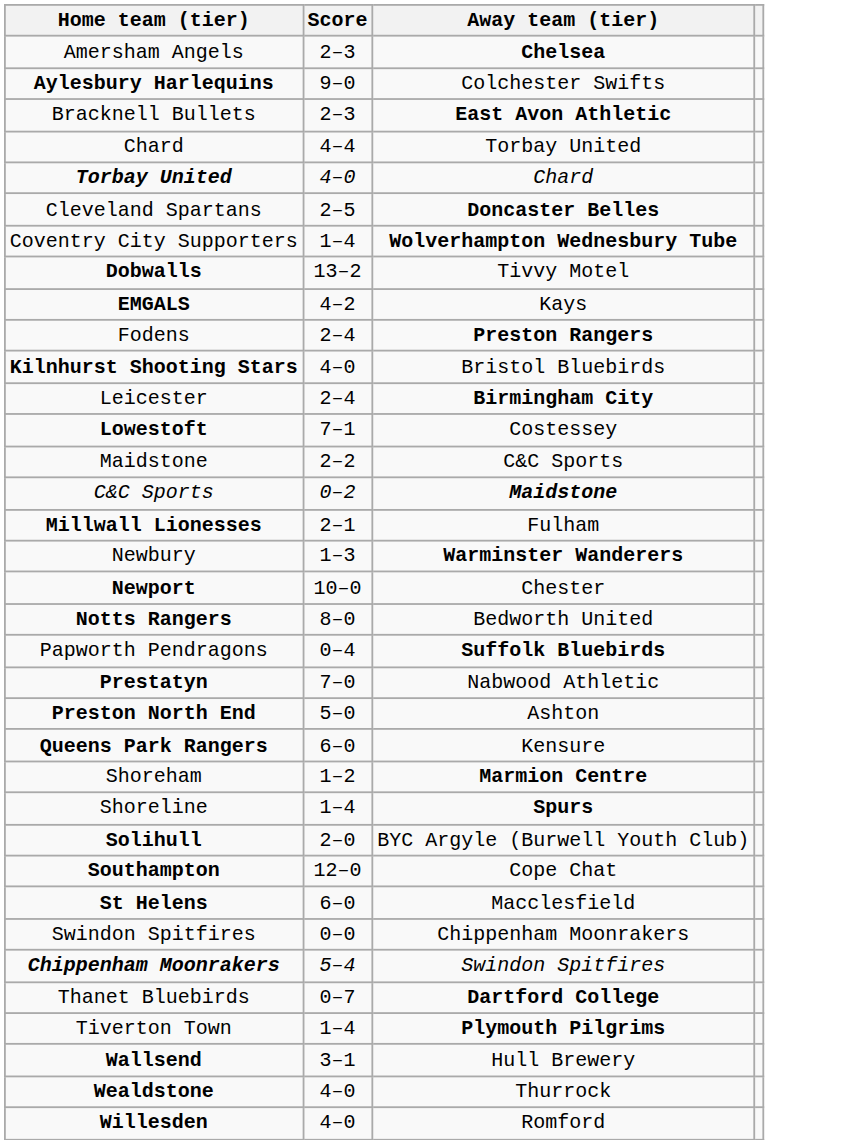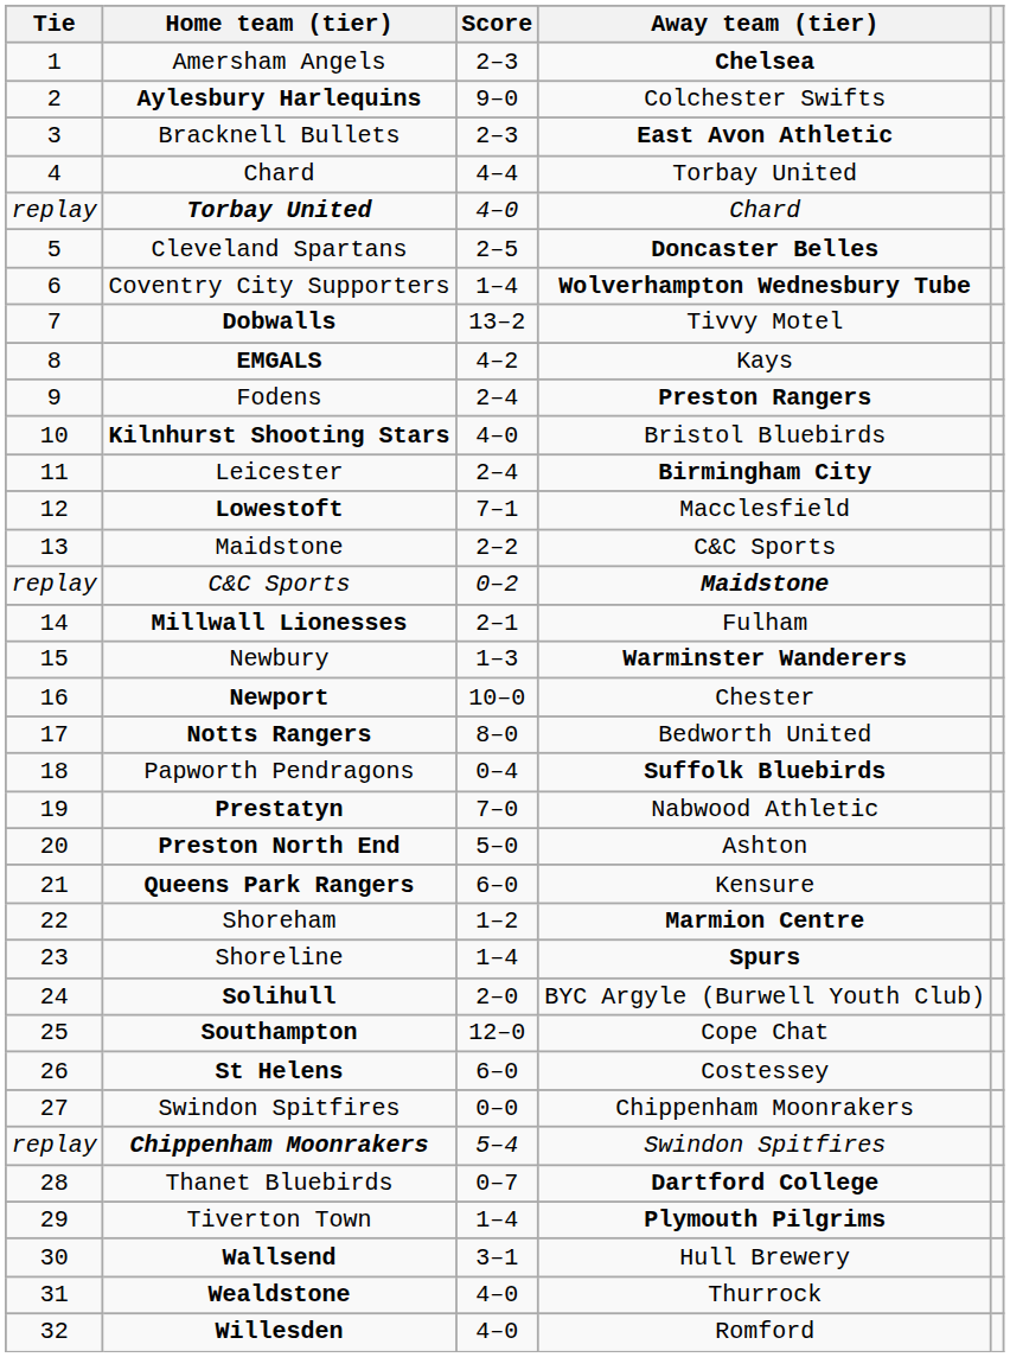 <table class="wikitable" style="text-align:center; font-size:85%">
 <tr>
+<th>Tie</th>
 <th>Home team (tier)</th>
 <th>Score</th>
 <th>Away team (tier)</th>
 <th></th>
 </tr>
 <tr>
+<td align="center">1</td>
 <td>Amersham Angels</td>
 <td align="center">2–3</td>
 <td><strong>Chelsea</strong></td>
 <td></td>
 </tr>
 <tr>
+<td align="center">2</td>
 <td><strong>Aylesbury Harlequins</strong></td>
 <td align="center">9–0</td>
 <td>Colchester Swifts</td>
 <td></td>
 </tr>
 <tr>
+<td align="center">3</td>
 <td>Bracknell Bullets</td>
 <td align="center">2–3</td>
 <td><strong>East Avon Athletic</strong></td>
 <td></td>
 </tr>
 <tr>
+<td align="center">4</td>
 <td>Chard</td>
 <td align="center">4–4 </td>
 <td>Torbay United</td>
 <td></td>
 </tr>
 <tr>
+<td align="center"><em>replay</em></td>
 <td><strong><em>Torbay United</em></strong></td>
 <td align="center"><em>4–0</em></td>
 <td><em>Chard</em></td>
 <td></td>
 </tr>
 <tr>
+<td align="center">5</td>
 <td>Cleveland Spartans</td>
 <td align="center">2–5</td>
 <td><strong>Doncaster Belles</strong></td>
 <td></td>
 </tr>
 <tr>
+<td align="center">6</td>
 <td>Coventry City Supporters</td>
 <td align="center">1–4</td>
 <td><strong>Wolverhampton Wednesbury Tube</strong></td>
 <td></td>
 </tr>
 <tr>
+<td align="center">7</td>
 <td><strong>Dobwalls</strong></td>
 <td align="center">13–2</td>
 <td>Tivvy Motel</td>
 <td></td>
 </tr>
 <tr>
+<td align="center">8</td>
 <td><strong>EMGALS</strong></td>
 <td align="center">4–2</td>
 <td>Kays</td>
 <td></td>
 </tr>
 <tr>
+<td align="center">9</td>
 <td>Fodens</td>
 <td align="center">2–4</td>
 <td><strong>Preston Rangers</strong></td>
 <td></td>
 </tr>
 <tr>
+<td align="center">10</td>
 <td><strong>Kilnhurst Shooting Stars</strong></td>
 <td align="center">4–0</td>
 <td>Bristol Bluebirds</td>
 <td></td>
 </tr>
 <tr>
+<td align="center">11</td>
 <td>Leicester</td>
 <td align="center">2–4</td>
 <td><strong>Birmingham City</strong></td>
 <td></td>
 </tr>
 <tr>
+<td align="center">12</td>
 <td><strong>Lowestoft</strong></td>
 <td align="center">7–1</td>
-<td>Costessey</td>
+<td>Macclesfield</td>
 <td></td>
 </tr>
 <tr>
+<td align="center">13</td>
 <td>Maidstone</td>
 <td align="center">2–2 </td>
 <td>C&C Sports</td>
 <td></td>
 </tr>
 <tr>
+<td align="center"><em>replay</em></td>
 <td><em>C&C Sports</em></td>
 <td align="center"><em>0–2</em></td>
 <td><strong><em>Maidstone</em></strong></td>
 <td></td>
 </tr>
 <tr>
+<td align="center">14</td>
 <td><strong>Millwall Lionesses</strong></td>
 <td align="center">2–1</td>
 <td>Fulham</td>
 <td></td>
 </tr>
 <tr>
+<td align="center">15</td>
 <td>Newbury</td>
 <td align="center">1–3</td>
 <td><strong>Warminster Wanderers</strong></td>
 <td></td>
 </tr>
 <tr>
+<td align="center">16</td>
 <td><strong>Newport</strong></td>
 <td align="center">10–0</td>
 <td>Chester</td>
 <td></td>
 </tr>
 <tr>
+<td align="center">17</td>
 <td><strong>Notts Rangers</strong></td>
 <td align="center">8–0</td>
 <td>Bedworth United</td>
 <td></td>
 </tr>
 <tr>
+<td align="center">18</td>
 <td>Papworth Pendragons</td>
 <td align="center">0–4</td>
 <td><strong>Suffolk Bluebirds</strong></td>
 <td></td>
 </tr>
 <tr>
+<td align="center">19</td>
 <td><strong>Prestatyn</strong></td>
 <td align="center">7–0</td>
 <td>Nabwood Athletic</td>
 <td></td>
 </tr>
 <tr>
+<td align="center">20</td>
 <td><strong>Preston North End</strong></td>
 <td align="center">5–0</td>
 <td>Ashton</td>
 <td></td>
 </tr>
 <tr>
+<td align="center">21</td>
 <td><strong>Queens Park Rangers</strong></td>
 <td align="center">6–0</td>
 <td>Kensure</td>
 <td></td>
 </tr>
 <tr>
+<td align="center">22</td>
 <td>Shoreham</td>
 <td align="center">1–2</td>
 <td><strong>Marmion Centre</strong></td>
 <td></td>
 </tr>
 <tr>
+<td align="center">23</td>
 <td>Shoreline</td>
 <td align="center">1–4</td>
 <td><strong>Spurs</strong></td>
 <td></td>
 </tr>
 <tr>
+<td align="center">24</td>
 <td><strong>Solihull</strong></td>
 <td align="center">2–0</td>
 <td>BYC Argyle (Burwell Youth Club)</td>
 <td></td>
 </tr>
 <tr>
+<td align="center">25</td>
 <td><strong>Southampton</strong></td>
 <td align="center">12–0</td>
 <td>Cope Chat</td>
 <td></td>
 </tr>
 <tr>
+<td align="center">26</td>
 <td><strong>St Helens</strong></td>
 <td align="center">6–0</td>
-<td>Macclesfield</td>
+<td>Costessey</td>
 <td></td>
 </tr>
 <tr>
+<td align="center">27</td>
 <td>Swindon Spitfires</td>
 <td align="center">0–0 </td>
 <td>Chippenham Moonrakers</td>
 <td></td>
 </tr>
 <tr>
+<td align="center"><em>replay</em></td>
 <td><strong><em>Chippenham Moonrakers</em></strong></td>
 <td align="center"><em>5–4</em></td>
 <td><em>Swindon Spitfires</em></td>
 <td></td>
 </tr>
 <tr>
+<td align="center">28</td>
 <td>Thanet Bluebirds</td>
 <td align="center">0–7</td>
 <td><strong>Dartford College</strong></td>
 <td></td>
 </tr>
 <tr>
+<td align="center">29</td>
 <td>Tiverton Town</td>
 <td align="center">1–4</td>
 <td><strong>Plymouth Pilgrims</strong></td>
 <td></td>
 </tr>
 <tr>
+<td align="center">30</td>
 <td><strong>Wallsend</strong></td>
 <td align="center">3–1</td>
 <td>Hull Brewery</td>
 <td></td>
 </tr>
 <tr>
+<td align="center">31</td>
 <td><strong>Wealdstone</strong></td>
 <td align="center">4–0</td>
 <td>Thurrock</td>
 <td></td>
 </tr>
 <tr>
+<td align="center">32</td>
 <td><strong>Willesden</strong></td>
 <td align="center">4–0</td>
 <td>Romford</td>
 <td></td>
 </tr>
 </table>
